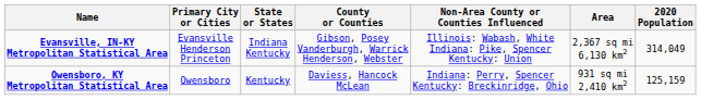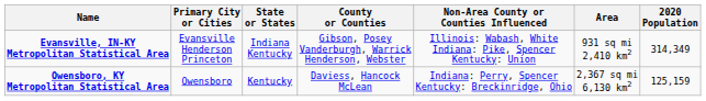 <table class="wikitable sortable" border="1" style="text-align:center;">
 <tr>
 <th>Name</th>
 <th>Primary City<br>or Cities</th>
 <th>State<br>or States</th>
 <th>County<br>or Counties</th>
 <th>Non-Area County or<br>Counties Influenced</th>
 <th>Area</th>
 <th>2020<br>Population</th>
 </tr>
 <tr>
 <td><strong><a href='#'>Evansville, IN-KY<br>Metropolitan Statistical Area</a></strong></td>
 <td><a href='#'>Evansville</a><br><a href='#'>Henderson</a><br><a href='#'>Princeton</a></td>
 <td><a href='#'>Indiana</a><br><a href='#'>Kentucky</a></td>
 <td><a href='#'>Gibson</a>, <a href='#'>Posey</a><br><a href='#'>Vanderburgh</a>, <a href='#'>Warrick</a><br><a href='#'>Henderson</a>, <a href='#'>Webster</a></td>
 <td><a href='#'>Illinois</a>: <a href='#'>Wabash</a>, <a href='#'>White</a><br><a href='#'>Indiana</a>: <a href='#'>Pike</a>, <a href='#'>Spencer</a><br><a href='#'>Kentucky</a>: <a href='#'>Union</a></td>
-<td>2,367 sq mi<br>6,130 km<sup>2</sup></td>
-<td>314,049</td>
+<td>931 sq mi<br>2,410 km<sup>2</sup></td>
+<td>314,349</td>
 </tr>
 <tr>
 <td><strong><a href='#'>Owensboro, KY<br>Metropolitan Statistical Area</a></strong></td>
 <td><a href='#'>Owensboro</a></td>
 <td><a href='#'>Kentucky</a></td>
 <td><a href='#'>Daviess</a>, <a href='#'>Hancock</a><br><a href='#'>McLean</a></td>
 <td><a href='#'>Indiana</a>: <a href='#'>Perry</a>, <a href='#'>Spencer</a><br><a href='#'>Kentucky</a>: <a href='#'>Breckinridge</a>, <a href='#'>Ohio</a></td>
-<td>931 sq mi<br>2,410 km<sup>2</sup></td>
+<td>2,367 sq mi<br>6,130 km<sup>2</sup></td>
 <td>125,159</td>
 </tr>
 </table>
